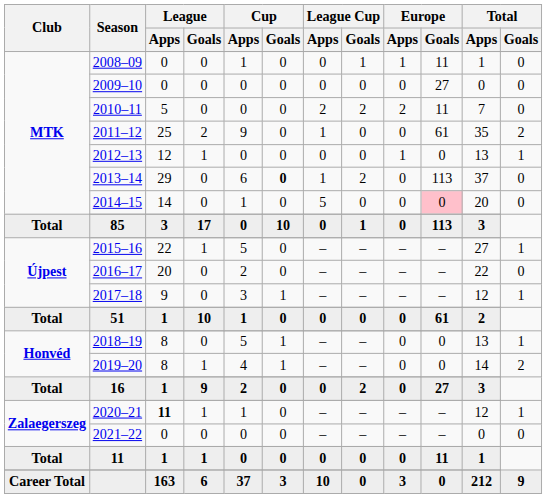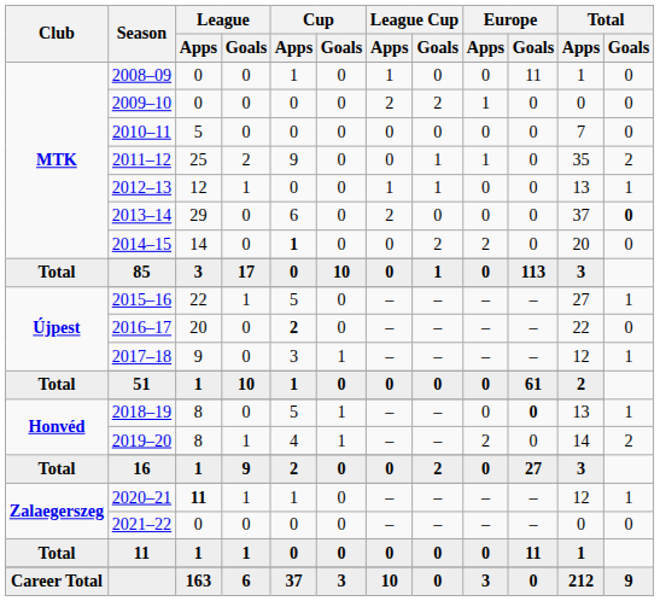 <table class="wikitable" style="font-size:90%; text-align: center;">
 <tr>
 <th rowspan="2">Club</th>
 <th rowspan="2">Season</th>
 <th colspan="2">League</th>
 <th colspan="2">Cup</th>
 <th colspan="2">League Cup</th>
 <th colspan="2">Europe</th>
 <th colspan="2">Total</th>
 </tr>
 <tr>
 <th>Apps</th>
 <th>Goals</th>
 <th>Apps</th>
 <th>Goals</th>
 <th>Apps</th>
 <th>Goals</th>
 <th>Apps</th>
 <th>Goals</th>
 <th>Apps</th>
 <th>Goals</th>
 </tr>
 <tr ||-||-||-|->
 <td rowspan="9" valign="center"><strong><a href='#'>MTK</a></strong></td>
 </tr>
 <tr>
 <td><a href='#'>2008–09</a></td>
 <td>0</td>
 <td>0</td>
 <td>1</td>
 <td>0</td>
+<td>1</td>
 <td>0</td>
-<td>1</td>
-<td>1</td>
+<td>0</td>
 <td>11</td>
 <td>1</td>
 <td>0</td>
 </tr>
 <tr>
 <td><a href='#'>2009–10</a></td>
 <td>0</td>
 <td>0</td>
 <td>0</td>
 <td>0</td>
+<td>2</td>
+<td>2</td>
+<td>1</td>
 <td>0</td>
-<td>0</td>
-<td>0</td>
-<td>27</td>
 <td>0</td>
 <td>0</td>
 </tr>
 <tr>
 <td><a href='#'>2010–11</a></td>
 <td>5</td>
 <td>0</td>
 <td>0</td>
 <td>0</td>
-<td>2</td>
-<td>2</td>
-<td>2</td>
-<td>11</td>
+<td>0</td>
+<td>0</td>
+<td>0</td>
+<td>0</td>
 <td>7</td>
 <td>0</td>
 </tr>
 <tr>
 <td><a href='#'>2011–12</a></td>
 <td>25</td>
 <td>2</td>
 <td>9</td>
 <td>0</td>
+<td>0</td>
+<td>1</td>
 <td>1</td>
 <td>0</td>
-<td>0</td>
-<td>61</td>
 <td>35</td>
 <td>2</td>
 </tr>
 <tr>
 <td><a href='#'>2012–13</a></td>
 <td>12</td>
 <td>1</td>
 <td>0</td>
 <td>0</td>
+<td>1</td>
+<td>1</td>
 <td>0</td>
-<td>0</td>
-<td>1</td>
 <td>0</td>
 <td>13</td>
 <td>1</td>
 </tr>
 <tr>
 <td><a href='#'>2013–14</a></td>
 <td>29</td>
 <td>0</td>
 <td>6</td>
-<td><strong>0</strong></td>
-<td>1</td>
+<td>0</td>
 <td>2</td>
 <td>0</td>
-<td>113</td>
+<td>0</td>
+<td>0</td>
 <td>37</td>
-<td>0</td>
+<td><strong>0</strong></td>
 </tr>
 <tr>
 <td><a href='#'>2014–15</a></td>
 <td>14</td>
 <td>0</td>
-<td>1</td>
-<td>0</td>
-<td>5</td>
+<td><strong>1</strong></td>
 <td>0</td>
 <td>0</td>
-<td style="background: pink;">0</td>
+<td>2</td>
+<td>2</td>
+<td>0</td>
 <td>20</td>
 <td>0</td>
 </tr>
 <tr>
 </tr>
 <tr style="font-weight:bold; background-color:#eeeeee;">
 <td>Total</td>
 <td>85</td>
 <td>3</td>
 <td>17</td>
 <td>0</td>
 <td>10</td>
 <td>0</td>
 <td>1</td>
 <td>0</td>
 <td>113</td>
 <td>3</td>
 </tr>
 <tr>
 <td rowspan="5" valign="center"><strong><a href='#'>Újpest</a></strong></td>
 </tr>
 <tr>
 <td><a href='#'>2015–16</a></td>
 <td>22</td>
 <td>1</td>
 <td>5</td>
 <td>0</td>
 <td>–</td>
 <td>–</td>
 <td>–</td>
 <td>–</td>
 <td>27</td>
 <td>1</td>
 </tr>
 <tr>
 <td><a href='#'>2016–17</a></td>
 <td>20</td>
 <td>0</td>
-<td>2</td>
+<td><strong>2</strong></td>
 <td>0</td>
 <td>–</td>
 <td>–</td>
 <td>–</td>
 <td>–</td>
 <td>22</td>
 <td>0</td>
 </tr>
 <tr>
 <td><a href='#'>2017–18</a></td>
 <td>9</td>
 <td>0</td>
 <td>3</td>
 <td>1</td>
 <td>–</td>
 <td>–</td>
 <td>–</td>
 <td>–</td>
 <td>12</td>
 <td>1</td>
 </tr>
 <tr>
 </tr>
 <tr style="font-weight:bold; background-color:#eeeeee;">
 <td>Total</td>
 <td>51</td>
 <td>1</td>
 <td>10</td>
 <td>1</td>
 <td>0</td>
 <td>0</td>
 <td>0</td>
 <td>0</td>
 <td>61</td>
 <td>2</td>
 </tr>
 <tr>
 <td rowspan="4" valign="center"><strong><a href='#'>Honvéd</a></strong></td>
 </tr>
 <tr>
 <td><a href='#'>2018–19</a></td>
 <td>8</td>
 <td>0</td>
 <td>5</td>
 <td>1</td>
 <td>–</td>
 <td>–</td>
 <td>0</td>
-<td>0</td>
+<td><strong>0</strong></td>
 <td>13</td>
 <td>1</td>
 </tr>
 <tr>
 <td><a href='#'>2019–20</a></td>
 <td>8</td>
 <td>1</td>
 <td>4</td>
 <td>1</td>
 <td>–</td>
 <td>–</td>
-<td>0</td>
+<td>2</td>
 <td>0</td>
 <td>14</td>
 <td>2</td>
 </tr>
 <tr>
 </tr>
 <tr style="font-weight:bold; background-color:#eeeeee;">
 <td>Total</td>
 <td>16</td>
 <td>1</td>
 <td>9</td>
 <td>2</td>
 <td>0</td>
 <td>0</td>
 <td>2</td>
 <td>0</td>
 <td>27</td>
 <td>3</td>
 </tr>
 <tr>
 <td rowspan="4" valign="center"><strong><a href='#'>Zalaegerszeg</a></strong></td>
 </tr>
 <tr>
 <td><a href='#'>2020–21</a></td>
 <td><strong>11</strong></td>
 <td>1</td>
 <td>1</td>
 <td>0</td>
 <td>–</td>
 <td>–</td>
 <td>–</td>
 <td>–</td>
 <td>12</td>
 <td>1</td>
 </tr>
 <tr>
 <td><a href='#'>2021–22</a></td>
 <td>0</td>
 <td>0</td>
 <td>0</td>
 <td>0</td>
 <td>–</td>
 <td>–</td>
 <td>–</td>
 <td>–</td>
 <td>0</td>
 <td>0</td>
 </tr>
 <tr>
 </tr>
 <tr style="font-weight:bold; background-color:#eeeeee;">
 <td>Total</td>
 <td>11</td>
 <td>1</td>
 <td>1</td>
 <td>0</td>
 <td>0</td>
 <td>0</td>
 <td>0</td>
 <td>0</td>
 <td>11</td>
 <td>1</td>
 </tr>
 <tr>
 </tr>
 <tr style="font-weight:bold; background-color:#eeeeee;">
 <td rowspan="2" valign="top"><strong>Career Total</strong></td>
 <td></td>
 <td><strong>163</strong></td>
 <td><strong>6</strong></td>
 <td><strong>37</strong></td>
 <td><strong>3</strong></td>
 <td><strong>10</strong></td>
 <td><strong>0</strong></td>
 <td><strong>3</strong></td>
 <td><strong>0</strong></td>
 <td><strong>212</strong></td>
 <td><strong>9</strong></td>
 </tr>
 </table>
